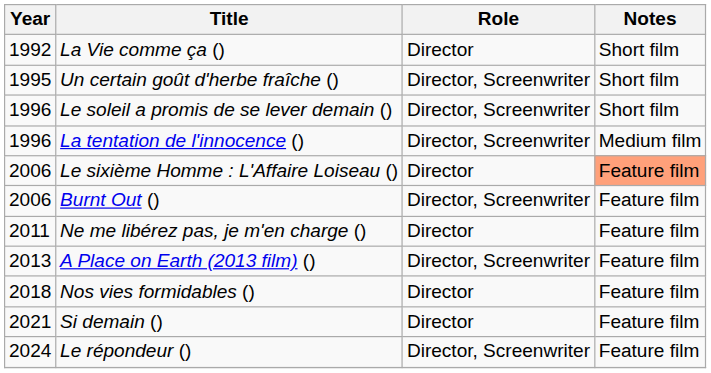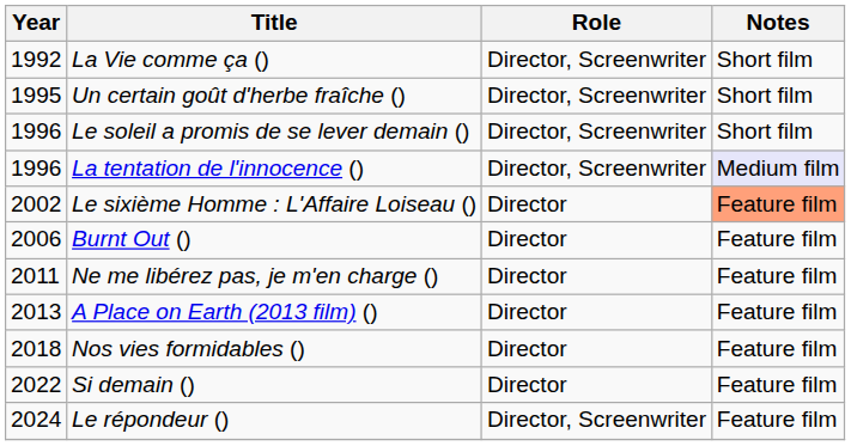 <table class="wikitable sortable">
 <tr>
 <th>Year</th>
 <th>Title</th>
 <th>Role</th>
 <th class="unsortable">Notes</th>
 </tr>
 <tr>
 <td>1992</td>
 <td><em>La Vie comme ça</em> ()</td>
-<td>Director</td>
+<td>Director, Screenwriter</td>
 <td>Short film</td>
 </tr>
 <tr>
 <td>1995</td>
 <td><em>Un certain goût d'herbe fraîche</em> ()</td>
 <td>Director, Screenwriter</td>
 <td>Short film</td>
 </tr>
 <tr>
 <td>1996</td>
 <td><em>Le soleil a promis de se lever demain</em> ()</td>
 <td>Director, Screenwriter</td>
 <td>Short film</td>
 </tr>
 <tr>
 <td>1996</td>
 <td><em><a href='#'>La tentation de l'innocence</a></em> ()</td>
 <td>Director, Screenwriter</td>
-<td>Medium film</td>
+<td style="background: lavender;">Medium film</td>
 </tr>
 <tr>
-<td>2006</td>
+<td>2002</td>
 <td><em>Le sixième Homme : L'Affaire Loiseau</em> ()</td>
 <td>Director</td>
 <td style="background: lightsalmon;">Feature film</td>
 </tr>
 <tr>
 <td>2006</td>
 <td><em><a href='#'>Burnt Out</a></em> ()</td>
-<td>Director, Screenwriter</td>
+<td>Director</td>
 <td>Feature film</td>
 </tr>
 <tr>
 <td>2011</td>
 <td><em>Ne me libérez pas, je m'en charge</em> ()</td>
 <td>Director</td>
 <td>Feature film</td>
 </tr>
 <tr>
 <td>2013</td>
 <td><em><a href='#'>A Place on Earth (2013 film)</a></em> ()</td>
-<td>Director, Screenwriter</td>
+<td>Director</td>
 <td>Feature film</td>
 </tr>
 <tr>
 <td>2018</td>
 <td><em>Nos vies formidables</em> ()</td>
 <td>Director</td>
 <td>Feature film</td>
 </tr>
 <tr>
-<td>2021</td>
+<td>2022</td>
 <td><em>Si demain</em> ()</td>
 <td>Director</td>
 <td>Feature film</td>
 </tr>
 <tr>
 <td>2024</td>
 <td><em>Le répondeur</em> ()</td>
 <td>Director, Screenwriter</td>
 <td>Feature film</td>
 </tr>
 <tr>
 </tr>
 </table>
